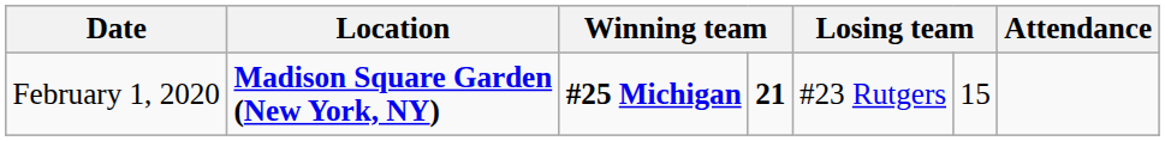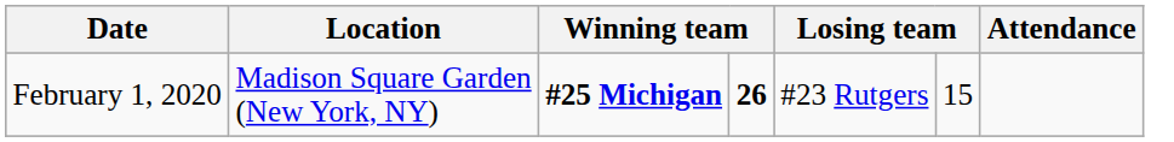 <table class=wikitable>
 <tr>
 <th>Date</th>
 <th>Location</th>
 <th colspan=2>Winning team</th>
 <th colspan=2>Losing team</th>
 <th>Attendance</th>
 </tr>
 <tr>
 <td>February 1, 2020</td>
-<td><strong><a href='#'>Madison Square Garden</a><br>(<a href='#'>New York, NY</a>)</strong></td>
+<td><a href='#'>Madison Square Garden</a><br>(<a href='#'>New York, NY</a>)</td>
 <td><strong>#25 <a href='#'>Michigan</a></strong></td>
-<td><strong>21</strong></td>
+<td><strong>26</strong></td>
 <td>#23 <a href='#'>Rutgers</a></td>
 <td>15</td>
 </tr>
 </table>
